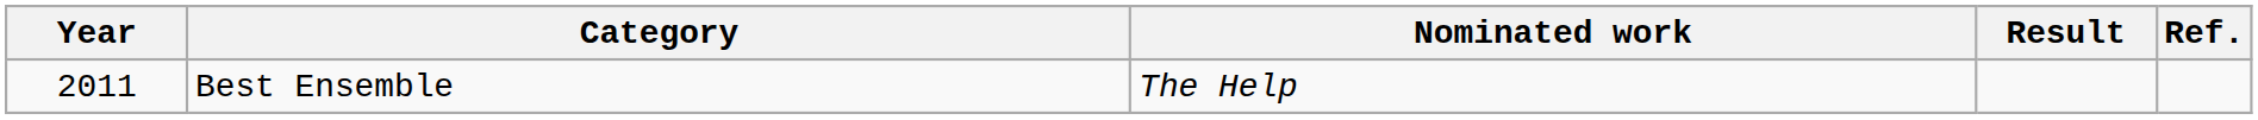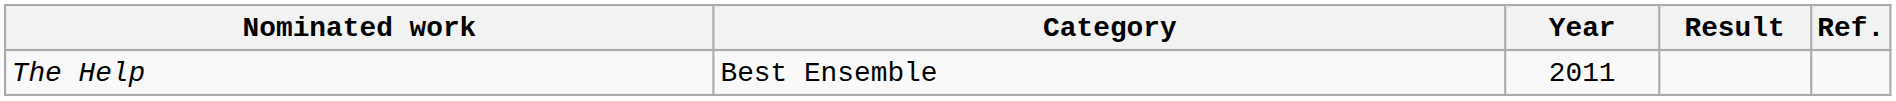 <table class=wikitable>
 <tr>
+<th scope="col" style="width:25em;">Nominated work</th>
+<th scope="col" style="width:28em;">Category</th>
 <th scope="col" style="width:5em;">Year</th>
-<th scope="col" style="width:28em;">Category</th>
-<th scope="col" style="width:25em;">Nominated work</th>
 <th scope="col" style="width:5em;">Result</th>
 <th>Ref.</th>
 </tr>
 <tr>
+<td><em>The Help</em></td>
+<td>Best Ensemble</td>
 <td style="text-align:center;">2011</td>
-<td>Best Ensemble</td>
-<td><em>The Help</em></td>
 <td></td>
 <td></td>
 </tr>
 </table>
